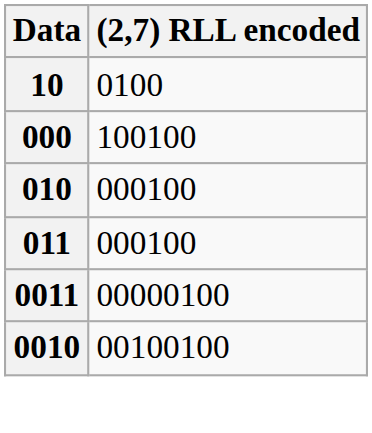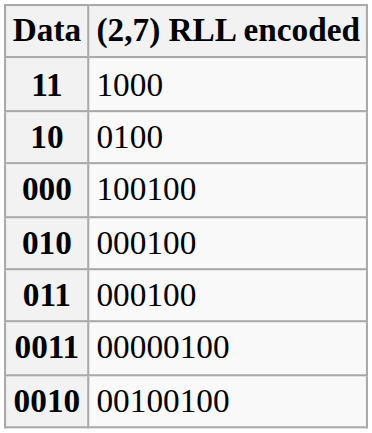 <table class="wikitable">
 <tr>
 <th>Data</th>
 <th>(2,7) RLL encoded</th>
+</tr>
+<tr>
+<th>11</th>
+<td>1000</td>
 </tr>
 <tr>
 <th>10</th>
 <td>0100</td>
 </tr>
 <tr>
 <th>000</th>
 <td>100100</td>
 </tr>
 <tr>
 <th>010</th>
 <td>000100</td>
 </tr>
 <tr>
 <th>011</th>
 <td>000100</td>
 </tr>
 <tr>
 <th>0011</th>
 <td>00000100</td>
 </tr>
 <tr>
 <th>0010</th>
 <td>00100100</td>
 </tr>
 </table>
